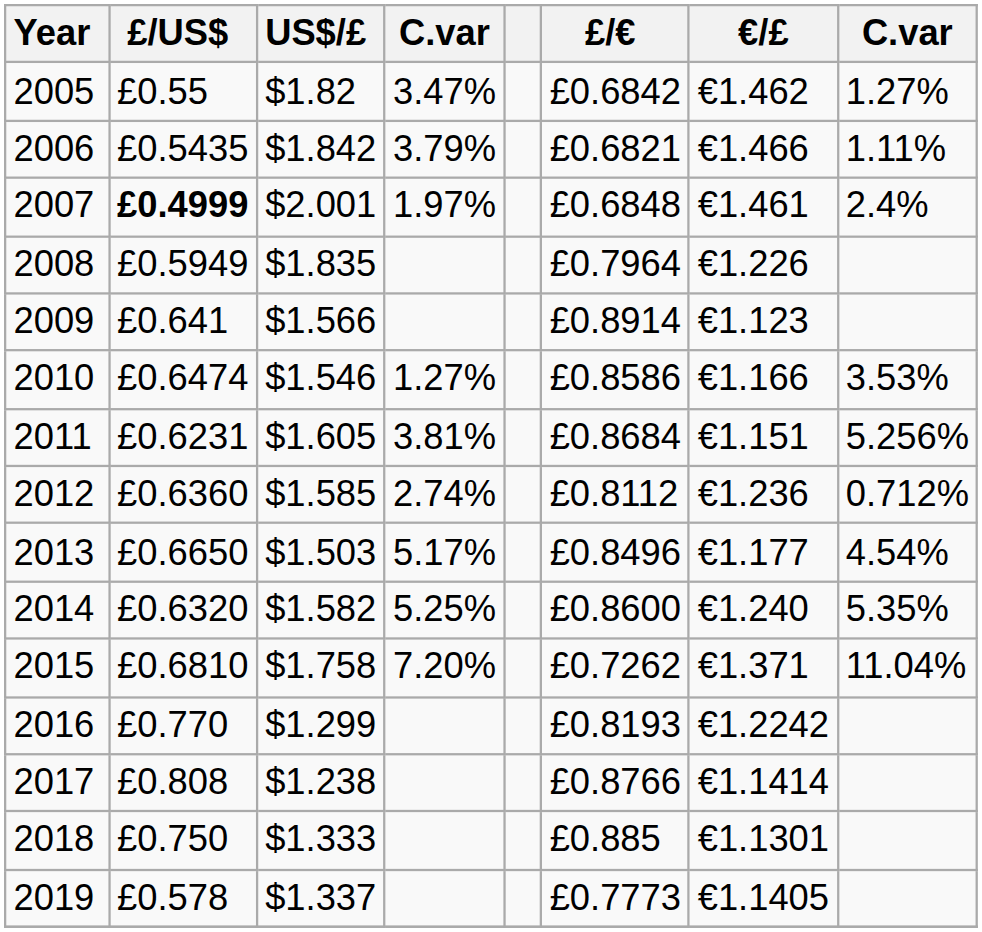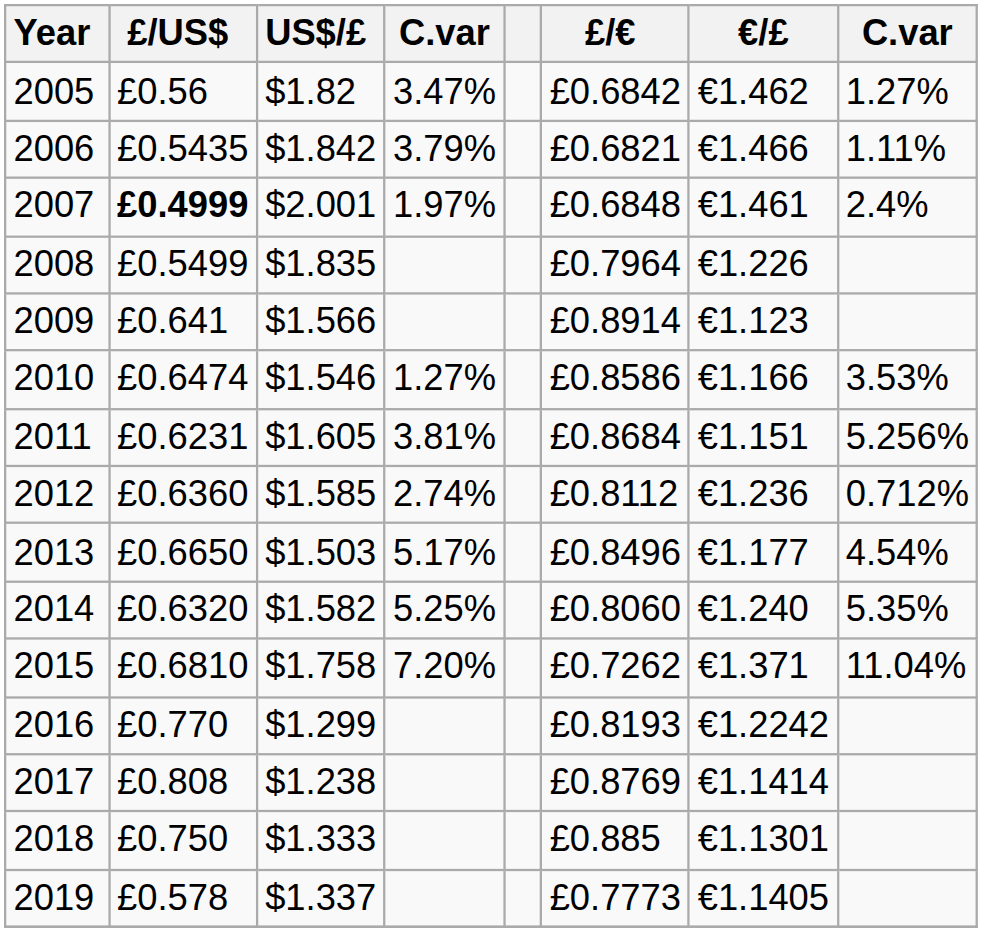 <table class="wikitable">
 <tr>
 <th>Year </th>
 <th>£/US$ </th>
 <th>US$/£ </th>
 <th>C.var</th>
 <th>  </th>
 <th>£/€ </th>
 <th>€/£</th>
 <th>C.var</th>
 </tr>
 <tr>
 <td>2005</td>
-<td>£0.55</td>
+<td>£0.56</td>
 <td>$1.82</td>
 <td>3.47%</td>
 <td></td>
 <td>£0.6842</td>
 <td>€1.462</td>
 <td>1.27%</td>
 </tr>
 <tr>
 <td>2006</td>
 <td>£0.5435</td>
 <td>$1.842</td>
 <td>3.79%</td>
 <td></td>
 <td>£0.6821</td>
 <td>€1.466</td>
 <td>1.11%</td>
 </tr>
 <tr>
 <td>2007</td>
 <td><strong>£0.4999</strong></td>
 <td>$2.001</td>
 <td>1.97%</td>
 <td></td>
 <td>£0.6848</td>
 <td>€1.461</td>
 <td>2.4%</td>
 </tr>
 <tr>
 <td>2008</td>
-<td>£0.5949</td>
+<td>£0.5499</td>
 <td>$1.835</td>
 <td></td>
 <td></td>
 <td>£0.7964</td>
 <td>€1.226</td>
 <td></td>
 </tr>
 <tr>
 <td>2009</td>
 <td>£0.641</td>
 <td>$1.566</td>
 <td></td>
 <td></td>
 <td>£0.8914</td>
 <td>€1.123</td>
 <td></td>
 </tr>
 <tr>
 <td>2010</td>
 <td>£0.6474</td>
 <td>$1.546</td>
 <td>1.27%</td>
 <td></td>
 <td>£0.8586</td>
 <td>€1.166</td>
 <td>3.53%</td>
 </tr>
 <tr>
 <td>2011</td>
 <td>£0.6231</td>
 <td>$1.605</td>
 <td>3.81%</td>
 <td></td>
 <td>£0.8684</td>
 <td>€1.151</td>
 <td>5.256%</td>
 </tr>
 <tr>
 <td>2012</td>
 <td>£0.6360</td>
 <td>$1.585</td>
 <td>2.74%</td>
 <td></td>
 <td>£0.8112</td>
 <td>€1.236</td>
 <td>0.712%</td>
 </tr>
 <tr>
 <td>2013</td>
 <td>£0.6650</td>
 <td>$1.503</td>
 <td>5.17%</td>
 <td></td>
 <td>£0.8496</td>
 <td>€1.177</td>
 <td>4.54%</td>
 </tr>
 <tr>
 <td>2014</td>
 <td>£0.6320</td>
 <td>$1.582</td>
 <td>5.25%</td>
 <td></td>
-<td>£0.8600</td>
+<td>£0.8060</td>
 <td>€1.240</td>
 <td>5.35%</td>
 </tr>
 <tr>
 <td>2015</td>
 <td>£0.6810</td>
 <td>$1.758</td>
 <td>7.20%</td>
 <td></td>
 <td>£0.7262</td>
 <td>€1.371</td>
 <td>11.04%</td>
 </tr>
 <tr>
 <td>2016</td>
 <td>£0.770</td>
 <td>$1.299</td>
 <td></td>
 <td></td>
 <td>£0.8193</td>
 <td>€1.2242</td>
 <td></td>
 </tr>
 <tr>
 <td>2017</td>
 <td>£0.808</td>
 <td>$1.238</td>
 <td></td>
 <td></td>
-<td>£0.8766</td>
+<td>£0.8769</td>
 <td>€1.1414</td>
 <td></td>
 </tr>
 <tr>
 <td>2018</td>
 <td>£0.750</td>
 <td>$1.333</td>
 <td></td>
 <td></td>
 <td>£0.885</td>
 <td>€1.1301</td>
 <td></td>
 </tr>
 <tr>
 <td>2019</td>
 <td>£0.578</td>
 <td>$1.337</td>
 <td></td>
 <td></td>
 <td>£0.7773</td>
 <td>€1.1405</td>
 <td></td>
 </tr>
 <tr>
 </tr>
 </table>
